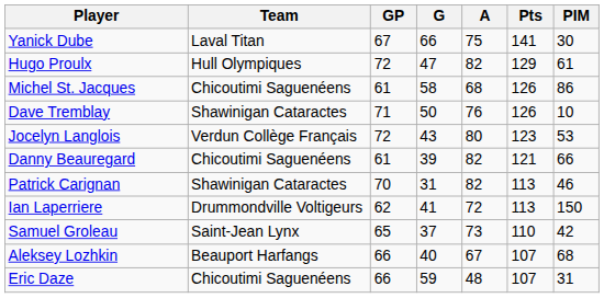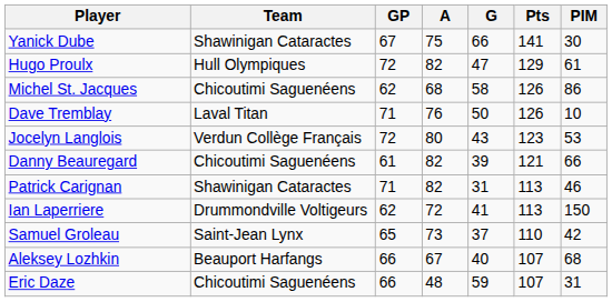 <table class="wikitable">
 <tr>
 <th bgcolor="#DDDDFF" width="30%">Player</th>
 <th bgcolor="#DDDDFF" width="30%">Team</th>
 <th bgcolor="#DDDDFF" width="7.5%">GP</th>
+<th bgcolor="#DDDDFF" width="7.5%">A</th>
 <th bgcolor="#DDDDFF" width="7.5%">G</th>
-<th bgcolor="#DDDDFF" width="7.5%">A</th>
 <th bgcolor="#DDDDFF" width="7.5%">Pts</th>
 <th bgcolor="#DDDDFF" width="7.5%">PIM</th>
 </tr>
 <tr>
 <td><a href='#'>Yanick Dube</a></td>
-<td>Laval Titan</td>
+<td>Shawinigan Cataractes</td>
 <td>67</td>
+<td>75</td>
 <td>66</td>
-<td>75</td>
 <td>141</td>
 <td>30</td>
 </tr>
 <tr>
 <td><a href='#'>Hugo Proulx</a></td>
 <td>Hull Olympiques</td>
 <td>72</td>
+<td>82</td>
 <td>47</td>
-<td>82</td>
 <td>129</td>
 <td>61</td>
 </tr>
 <tr>
 <td><a href='#'>Michel St. Jacques</a></td>
 <td>Chicoutimi Saguenéens</td>
-<td>61</td>
+<td>62</td>
+<td>68</td>
 <td>58</td>
-<td>68</td>
 <td>126</td>
 <td>86</td>
 </tr>
 <tr>
 <td><a href='#'>Dave Tremblay</a></td>
-<td>Shawinigan Cataractes</td>
+<td>Laval Titan</td>
 <td>71</td>
+<td>76</td>
 <td>50</td>
-<td>76</td>
 <td>126</td>
 <td>10</td>
 </tr>
 <tr>
 <td><a href='#'>Jocelyn Langlois</a></td>
 <td>Verdun Collège Français</td>
 <td>72</td>
+<td>80</td>
 <td>43</td>
-<td>80</td>
 <td>123</td>
 <td>53</td>
 </tr>
 <tr>
 <td><a href='#'>Danny Beauregard</a></td>
 <td>Chicoutimi Saguenéens</td>
 <td>61</td>
+<td>82</td>
 <td>39</td>
-<td>82</td>
 <td>121</td>
 <td>66</td>
 </tr>
 <tr>
 <td><a href='#'>Patrick Carignan</a></td>
 <td>Shawinigan Cataractes</td>
-<td>70</td>
+<td>71</td>
+<td>82</td>
 <td>31</td>
-<td>82</td>
 <td>113</td>
 <td>46</td>
 </tr>
 <tr>
 <td><a href='#'>Ian Laperriere</a></td>
 <td>Drummondville Voltigeurs</td>
 <td>62</td>
+<td>72</td>
 <td>41</td>
-<td>72</td>
 <td>113</td>
 <td>150</td>
 </tr>
 <tr>
 <td><a href='#'>Samuel Groleau</a></td>
 <td>Saint-Jean Lynx</td>
 <td>65</td>
+<td>73</td>
 <td>37</td>
-<td>73</td>
 <td>110</td>
 <td>42</td>
 </tr>
 <tr>
 <td><a href='#'>Aleksey Lozhkin</a></td>
 <td>Beauport Harfangs</td>
 <td>66</td>
+<td>67</td>
 <td>40</td>
-<td>67</td>
 <td>107</td>
 <td>68</td>
 </tr>
 <tr>
 <td><a href='#'>Eric Daze</a></td>
 <td>Chicoutimi Saguenéens</td>
 <td>66</td>
+<td>48</td>
 <td>59</td>
-<td>48</td>
 <td>107</td>
 <td>31</td>
 </tr>
 </table>
